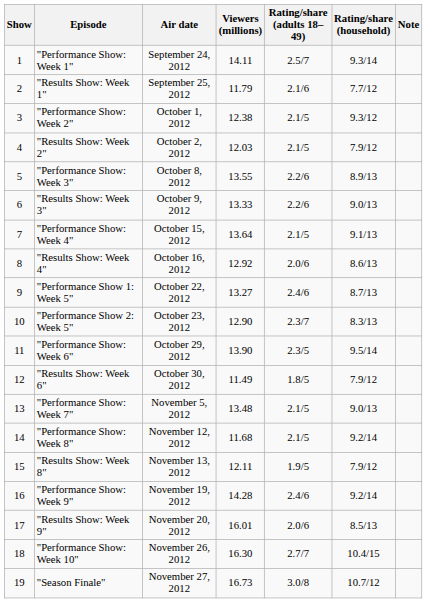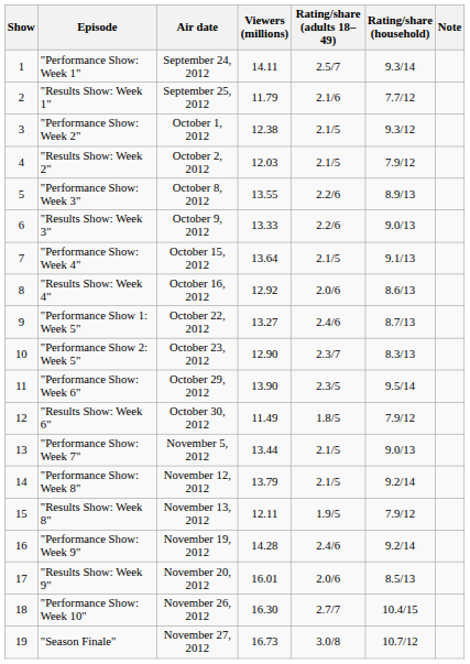 <table class="wikitable" style="margin:0; width:100%;">
 <tr>
 <th>Show</th>
 <th>Episode</th>
 <th>Air date</th>
 <th>Viewers<br>(millions)</th>
 <th>Rating/share<br>(adults 18–49)</th>
 <th>Rating/share<br>(household)</th>
 <th>Note</th>
 </tr>
 <tr>
 <td style="text-align:center;">1</td>
 <td>"Performance Show: Week 1"</td>
 <td style="text-align:center;">September 24, 2012</td>
 <td style="text-align:center;">14.11</td>
 <td style="text-align:center;">2.5/7</td>
 <td style="text-align:center;">9.3/14</td>
 <td style="text-align:center;"></td>
 </tr>
 <tr>
 <td style="text-align:center;">2</td>
 <td>"Results Show: Week 1"</td>
 <td style="text-align:center;">September 25, 2012</td>
 <td style="text-align:center;">11.79</td>
 <td style="text-align:center;">2.1/6</td>
 <td style="text-align:center;">7.7/12</td>
 <td style="text-align:center;"></td>
 </tr>
 <tr>
 <td style="text-align:center;">3</td>
 <td>"Performance Show: Week 2"</td>
 <td style="text-align:center;">October 1, 2012</td>
 <td style="text-align:center;">12.38</td>
 <td style="text-align:center;">2.1/5</td>
 <td style="text-align:center;">9.3/12</td>
 <td style="text-align:center;"></td>
 </tr>
 <tr>
 <td style="text-align:center;">4</td>
 <td>"Results Show: Week 2"</td>
 <td style="text-align:center;">October 2, 2012</td>
 <td style="text-align:center;">12.03</td>
 <td style="text-align:center;">2.1/5</td>
 <td style="text-align:center;">7.9/12</td>
 <td style="text-align:center;"></td>
 </tr>
 <tr>
 <td style="text-align:center;">5</td>
 <td>"Performance Show: Week 3"</td>
 <td style="text-align:center;">October 8, 2012</td>
 <td style="text-align:center;">13.55</td>
 <td style="text-align:center;">2.2/6</td>
 <td style="text-align:center;">8.9/13</td>
 <td style="text-align:center;"></td>
 </tr>
 <tr>
 <td style="text-align:center;">6</td>
 <td>"Results Show: Week 3"</td>
 <td style="text-align:center;">October 9, 2012</td>
 <td style="text-align:center;">13.33</td>
 <td style="text-align:center;">2.2/6</td>
 <td style="text-align:center;">9.0/13</td>
 <td style="text-align:center;"></td>
 </tr>
 <tr>
 <td style="text-align:center;">7</td>
 <td>"Performance Show: Week 4"</td>
 <td style="text-align:center;">October 15, 2012</td>
 <td style="text-align:center;">13.64</td>
 <td style="text-align:center;">2.1/5</td>
 <td style="text-align:center;">9.1/13</td>
 <td style="text-align:center;"></td>
 </tr>
 <tr>
 <td style="text-align:center;">8</td>
 <td>"Results Show: Week 4"</td>
 <td style="text-align:center;">October 16, 2012</td>
 <td style="text-align:center;">12.92</td>
 <td style="text-align:center;">2.0/6</td>
 <td style="text-align:center;">8.6/13</td>
 <td style="text-align:center;"></td>
 </tr>
 <tr>
 <td style="text-align:center;">9</td>
 <td>"Performance Show 1: Week 5"</td>
 <td style="text-align:center;">October 22, 2012</td>
 <td style="text-align:center;">13.27</td>
 <td style="text-align:center;">2.4/6</td>
 <td style="text-align:center;">8.7/13</td>
 <td style="text-align:center;"></td>
 </tr>
 <tr>
 <td style="text-align:center;">10</td>
 <td>"Performance Show 2: Week 5"</td>
 <td style="text-align:center;">October 23, 2012</td>
 <td style="text-align:center;">12.90</td>
 <td style="text-align:center;">2.3/7</td>
 <td style="text-align:center;">8.3/13</td>
 <td style="text-align:center;"></td>
 </tr>
 <tr>
 <td style="text-align:center;">11</td>
 <td>"Performance Show: Week 6"</td>
 <td style="text-align:center;">October 29, 2012</td>
 <td style="text-align:center;">13.90</td>
 <td style="text-align:center;">2.3/5</td>
 <td style="text-align:center;">9.5/14</td>
 <td style="text-align:center;"></td>
 </tr>
 <tr>
 <td style="text-align:center;">12</td>
 <td>"Results Show: Week 6"</td>
 <td style="text-align:center;">October 30, 2012</td>
 <td style="text-align:center;">11.49</td>
 <td style="text-align:center;">1.8/5</td>
 <td style="text-align:center;">7.9/12</td>
 <td style="text-align:center;"></td>
 </tr>
 <tr>
 <td style="text-align:center;">13</td>
 <td>"Performance Show: Week 7"</td>
 <td style="text-align:center;">November 5, 2012</td>
-<td style="text-align:center;">13.48</td>
+<td style="text-align:center;">13.44</td>
 <td style="text-align:center;">2.1/5</td>
 <td style="text-align:center;">9.0/13</td>
 <td style="text-align:center;"></td>
 </tr>
 <tr>
 <td style="text-align:center;">14</td>
 <td>"Performance Show: Week 8"</td>
 <td style="text-align:center;">November 12, 2012</td>
-<td style="text-align:center;">11.68</td>
+<td style="text-align:center;">13.79</td>
 <td style="text-align:center;">2.1/5</td>
 <td style="text-align:center;">9.2/14</td>
 <td style="text-align:center;"></td>
 </tr>
 <tr>
 <td style="text-align:center;">15</td>
 <td>"Results Show: Week 8"</td>
 <td style="text-align:center;">November 13, 2012</td>
 <td style="text-align:center;">12.11</td>
 <td style="text-align:center;">1.9/5</td>
 <td style="text-align:center;">7.9/12</td>
 <td style="text-align:center;"></td>
 </tr>
 <tr>
 <td style="text-align:center;">16</td>
 <td>"Performance Show: Week 9"</td>
 <td style="text-align:center;">November 19, 2012</td>
 <td style="text-align:center;">14.28</td>
 <td style="text-align:center;">2.4/6</td>
 <td style="text-align:center;">9.2/14</td>
 <td style="text-align:center;"></td>
 </tr>
 <tr>
 <td style="text-align:center;">17</td>
 <td>"Results Show: Week 9"</td>
 <td style="text-align:center;">November 20, 2012</td>
 <td style="text-align:center;">16.01</td>
 <td style="text-align:center;">2.0/6</td>
 <td style="text-align:center;">8.5/13</td>
 <td style="text-align:center;"></td>
 </tr>
 <tr>
 <td style="text-align:center;">18</td>
 <td>"Performance Show: Week 10"</td>
 <td style="text-align:center;">November 26, 2012</td>
 <td style="text-align:center;">16.30</td>
 <td style="text-align:center;">2.7/7</td>
 <td style="text-align:center;">10.4/15</td>
 <td style="text-align:center;"></td>
 </tr>
 <tr>
 <td style="text-align:center;">19</td>
 <td>"Season Finale"</td>
 <td style="text-align:center;">November 27, 2012</td>
 <td style="text-align:center;">16.73</td>
 <td style="text-align:center;">3.0/8</td>
 <td style="text-align:center;">10.7/12</td>
 <td style="text-align:center;"></td>
 </tr>
 </table>
